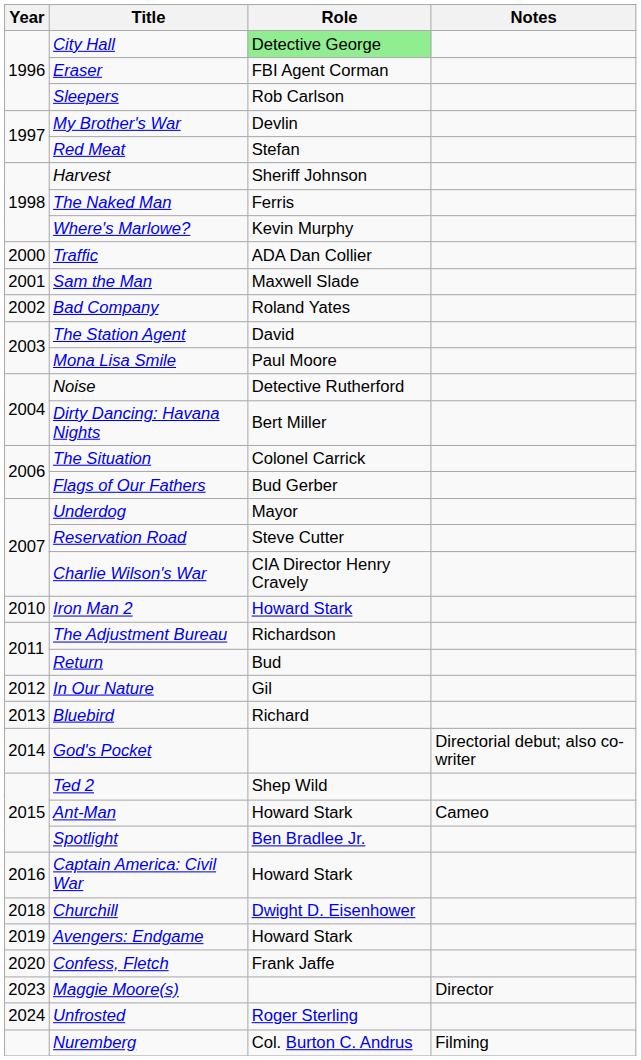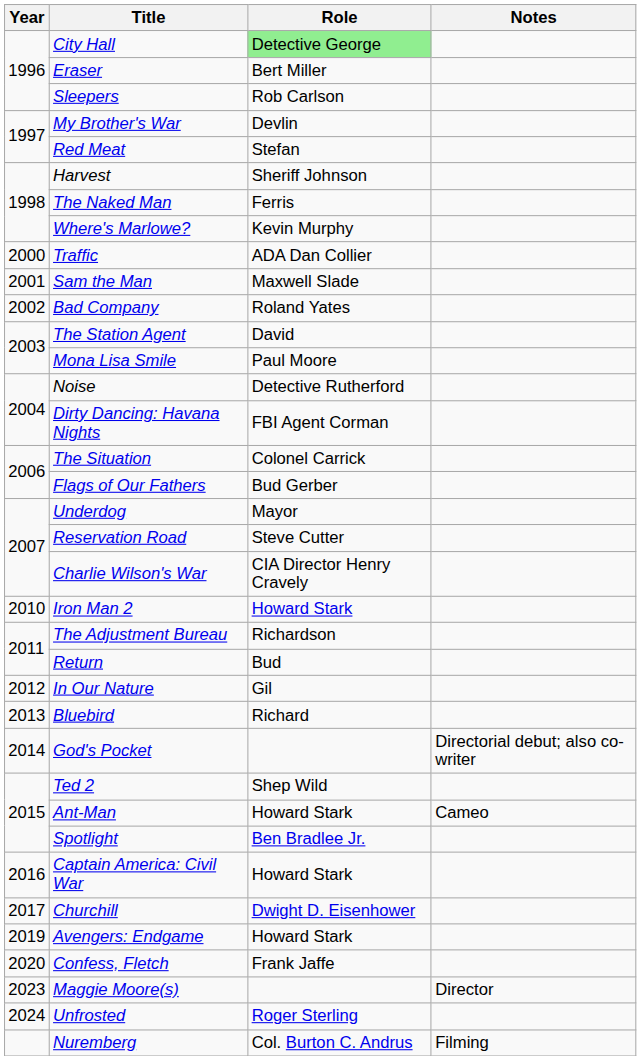 <table class="wikitable sortable">
 <tr>
 <th>Year</th>
 <th>Title</th>
 <th>Role</th>
 <th>Notes</th>
 </tr>
 <tr>
 <td rowspan="3">1996</td>
 <td><em><a href='#'>City Hall</a></em></td>
 <td style="background: lightgreen;">Detective George</td>
 <td></td>
 </tr>
 <tr>
 <td><em><a href='#'>Eraser</a> </em></td>
-<td>FBI Agent Corman</td>
+<td>Bert Miller</td>
 <td></td>
 </tr>
 <tr>
 <td><em><a href='#'>Sleepers</a></em></td>
 <td>Rob Carlson</td>
 <td></td>
 </tr>
 <tr>
 <td rowspan="2">1997</td>
 <td><em><a href='#'>My Brother's War</a></em></td>
 <td>Devlin</td>
 <td></td>
 </tr>
 <tr>
 <td><em><a href='#'>Red Meat</a></em></td>
 <td>Stefan</td>
 <td></td>
 </tr>
 <tr>
 <td rowspan="3">1998</td>
 <td><em>Harvest</em></td>
 <td>Sheriff Johnson</td>
 <td></td>
 </tr>
 <tr>
 <td><em><a href='#'>The Naked Man</a></em></td>
 <td>Ferris</td>
 <td></td>
 </tr>
 <tr>
 <td><em><a href='#'>Where's Marlowe?</a></em></td>
 <td>Kevin Murphy</td>
 <td></td>
 </tr>
 <tr>
 <td>2000</td>
 <td><em><a href='#'>Traffic</a></em></td>
 <td>ADA Dan Collier</td>
 <td></td>
 </tr>
 <tr>
 <td>2001</td>
 <td><em><a href='#'>Sam the Man</a></em></td>
 <td>Maxwell Slade</td>
 <td></td>
 </tr>
 <tr>
 <td>2002</td>
 <td><em><a href='#'>Bad Company</a></em></td>
 <td>Roland Yates</td>
 <td></td>
 </tr>
 <tr>
 <td rowspan="2">2003</td>
 <td><em><a href='#'>The Station Agent</a></em></td>
 <td>David</td>
 <td></td>
 </tr>
 <tr>
 <td><em><a href='#'>Mona Lisa Smile</a></em></td>
 <td>Paul Moore</td>
 <td></td>
 </tr>
 <tr>
 <td rowspan="2">2004</td>
 <td><em>Noise</em></td>
 <td>Detective Rutherford</td>
 <td></td>
 </tr>
 <tr>
 <td><em><a href='#'>Dirty Dancing: Havana Nights</a></em></td>
-<td>Bert Miller</td>
+<td>FBI Agent Corman</td>
 <td></td>
 </tr>
 <tr>
 <td rowspan="2">2006</td>
 <td><em><a href='#'>The Situation</a></em></td>
 <td>Colonel Carrick</td>
 <td></td>
 </tr>
 <tr>
 <td><em><a href='#'>Flags of Our Fathers</a></em></td>
 <td>Bud Gerber</td>
 <td></td>
 </tr>
 <tr>
 <td rowspan="3">2007</td>
 <td><em><a href='#'>Underdog</a></em></td>
 <td>Mayor</td>
 <td></td>
 </tr>
 <tr>
 <td><em><a href='#'>Reservation Road</a></em></td>
 <td>Steve Cutter</td>
 <td></td>
 </tr>
 <tr>
 <td><em><a href='#'>Charlie Wilson's War</a></em></td>
 <td>CIA Director Henry Cravely</td>
 <td></td>
 </tr>
 <tr>
 <td>2010</td>
 <td><em><a href='#'>Iron Man 2</a></em></td>
 <td><a href='#'>Howard Stark</a></td>
 <td></td>
 </tr>
 <tr>
 <td rowspan="2">2011</td>
 <td><em><a href='#'>The Adjustment Bureau</a></em></td>
 <td>Richardson</td>
 <td></td>
 </tr>
 <tr>
 <td><em><a href='#'>Return</a></em></td>
 <td>Bud</td>
 <td></td>
 </tr>
 <tr>
 <td>2012</td>
 <td><em><a href='#'>In Our Nature</a></em></td>
 <td>Gil</td>
 <td></td>
 </tr>
 <tr>
 <td>2013</td>
 <td><em><a href='#'>Bluebird</a></em></td>
 <td>Richard</td>
 <td></td>
 </tr>
 <tr>
 <td>2014</td>
 <td><em><a href='#'>God's Pocket</a></em></td>
 <td></td>
 <td>Directorial debut; also co-writer</td>
 </tr>
 <tr>
 <td rowspan="3">2015</td>
 <td><em><a href='#'>Ted 2</a></em></td>
 <td>Shep Wild</td>
 <td></td>
 </tr>
 <tr>
 <td><em><a href='#'>Ant-Man</a></em></td>
 <td>Howard Stark</td>
 <td>Cameo</td>
 </tr>
 <tr>
 <td><em><a href='#'>Spotlight</a></em></td>
 <td><a href='#'>Ben Bradlee Jr.</a></td>
 <td></td>
 </tr>
 <tr>
 <td>2016</td>
 <td><em><a href='#'>Captain America: Civil War</a></em></td>
 <td>Howard Stark</td>
 <td></td>
 </tr>
 <tr>
-<td>2018</td>
+<td>2017</td>
 <td><em><a href='#'>Churchill</a></em></td>
 <td><a href='#'>Dwight D. Eisenhower</a></td>
 <td></td>
 </tr>
 <tr>
 <td>2019</td>
 <td><em><a href='#'>Avengers: Endgame</a></em></td>
 <td>Howard Stark</td>
 <td></td>
 </tr>
 <tr>
 <td>2020</td>
 <td><em><a href='#'>Confess, Fletch</a></em></td>
 <td>Frank Jaffe</td>
 <td></td>
 </tr>
 <tr>
 <td>2023</td>
 <td><em><a href='#'>Maggie Moore(s)</a></em></td>
 <td></td>
 <td>Director</td>
 </tr>
 <tr>
 <td>2024</td>
 <td><em><a href='#'>Unfrosted</a></em></td>
 <td><a href='#'>Roger Sterling</a></td>
 <td></td>
 </tr>
 <tr>
 <td></td>
 <td><em><a href='#'>Nuremberg</a></em></td>
 <td>Col. <a href='#'>Burton C. Andrus</a></td>
 <td>Filming</td>
 </tr>
 </table>
